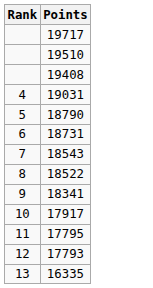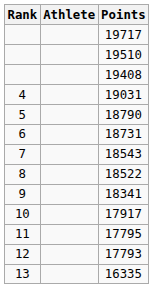 <table class="wikitable" style="font-size:95%; text-align:center;">
 <tr>
 <th>Rank</th>
+<th>Athlete</th>
 <th>Points</th>
 </tr>
 <tr>
 <td></td>
+<td align=left></td>
 <td align="center">19717</td>
 </tr>
 <tr>
 <td></td>
+<td align=left></td>
 <td align="center">19510</td>
 </tr>
 <tr>
 <td></td>
+<td align=left></td>
 <td align="center">19408</td>
 </tr>
 <tr>
 <td>4</td>
+<td align=left></td>
 <td align="center">19031</td>
 </tr>
 <tr>
 <td>5</td>
+<td align=left></td>
 <td align="center">18790</td>
 </tr>
 <tr>
 <td>6</td>
+<td align=left></td>
 <td>18731</td>
 </tr>
 <tr>
 <td>7</td>
+<td align=left></td>
 <td>18543</td>
 </tr>
 <tr>
 <td>8</td>
+<td align=left></td>
 <td>18522</td>
 </tr>
 <tr>
 <td>9</td>
+<td align=left></td>
 <td>18341</td>
 </tr>
 <tr>
 <td>10</td>
+<td align=left></td>
 <td>17917</td>
 </tr>
 <tr>
 <td>11</td>
+<td align=left></td>
 <td>17795</td>
 </tr>
 <tr>
 <td>12</td>
+<td align=left></td>
 <td>17793</td>
 </tr>
 <tr>
 <td>13</td>
+<td align=left></td>
 <td>16335</td>
 </tr>
 </table>
